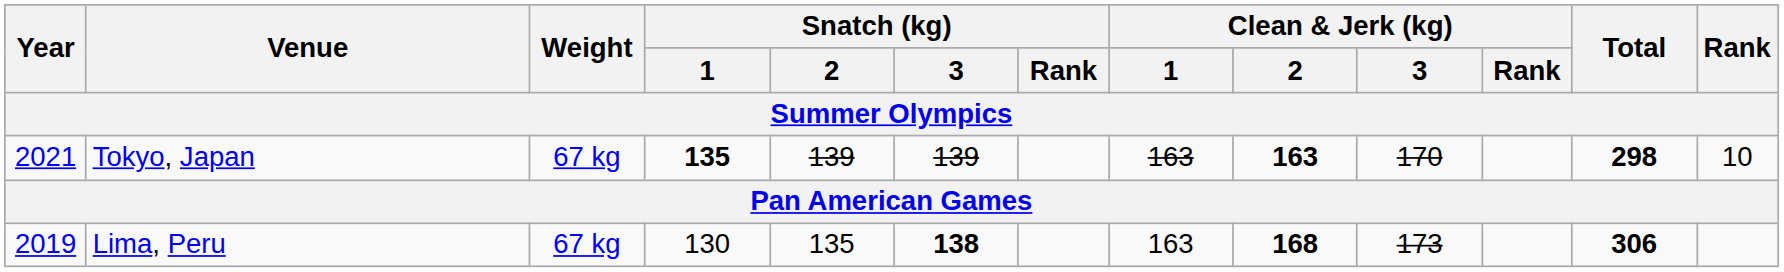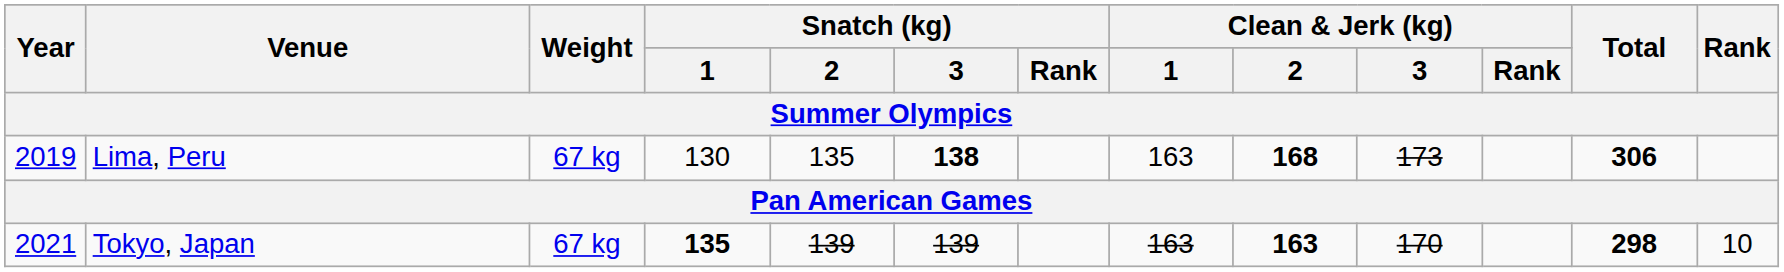 <table class = "wikitable" style="text-align:center;">
 <tr>
 <th rowspan=2 width=40>Year</th>
 <th rowspan=2 width=250>Venue</th>
 <th rowspan=2 width=60>Weight</th>
 <th colspan=4>Snatch (kg)</th>
 <th colspan=4>Clean & Jerk (kg)</th>
 <th rowspan=2 width=65>Total</th>
 <th rowspan=2 width=40>Rank</th>
 </tr>
 <tr>
 <th width=65>1</th>
 <th width=65>2</th>
 <th width=65>3</th>
 <th width=45>Rank</th>
 <th width=65>1</th>
 <th width=65>2</th>
 <th width=65>3</th>
 <th width=45>Rank</th>
 </tr>
 <tr>
 <th colspan=13><a href='#'>Summer Olympics</a></th>
 </tr>
 <tr>
+<td><a href='#'>2019</a></td>
+<td align=left> <a href='#'>Lima</a>, <a href='#'>Peru</a></td>
+<td><a href='#'>67 kg</a></td>
+<td>130</td>
+<td>135</td>
+<td><strong>138</strong></td>
+<td></td>
+<td>163</td>
+<td><strong>168</strong></td>
+<td><s>173</s></td>
+<td></td>
+<td><strong>306</strong></td>
+<td></td>
+</tr>
+<tr>
+<th colspan=13><a href='#'>Pan American Games</a></th>
+</tr>
+<tr>
 <td><a href='#'>2021</a></td>
 <td align=left> <a href='#'>Tokyo</a>, <a href='#'>Japan</a></td>
 <td><a href='#'>67 kg</a></td>
 <td><strong>135</strong></td>
 <td><s>139</s></td>
 <td><s>139</s></td>
 <td></td>
 <td><s>163</s></td>
 <td><strong>163</strong></td>
 <td><s>170</s></td>
 <td></td>
 <td><strong>298</strong></td>
 <td>10</td>
 </tr>
-<tr>
-<th colspan=13><a href='#'>Pan American Games</a></th>
-</tr>
-<tr>
-<td><a href='#'>2019</a></td>
-<td align=left> <a href='#'>Lima</a>, <a href='#'>Peru</a></td>
-<td><a href='#'>67 kg</a></td>
-<td>130</td>
-<td>135</td>
-<td><strong>138</strong></td>
-<td></td>
-<td>163</td>
-<td><strong>168</strong></td>
-<td><s>173</s></td>
-<td></td>
-<td><strong>306</strong></td>
-<td></td>
-</tr>
 </table>
